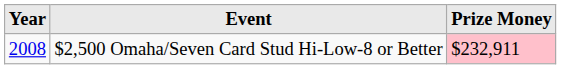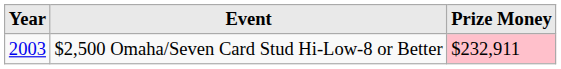 <table class="wikitable">
 <tr>
 <th style="background: #E9E9E9;">Year</th>
 <th style="background: #E9E9E9;">Event</th>
 <th style="background: #E9E9E9;">Prize Money</th>
 </tr>
 <tr>
-<td><a href='#'>2008</a></td>
+<td><a href='#'>2003</a></td>
 <td>$2,500 Omaha/Seven Card Stud Hi-Low-8 or Better</td>
 <td style="background: pink;">$232,911</td>
 </tr>
 </table>
